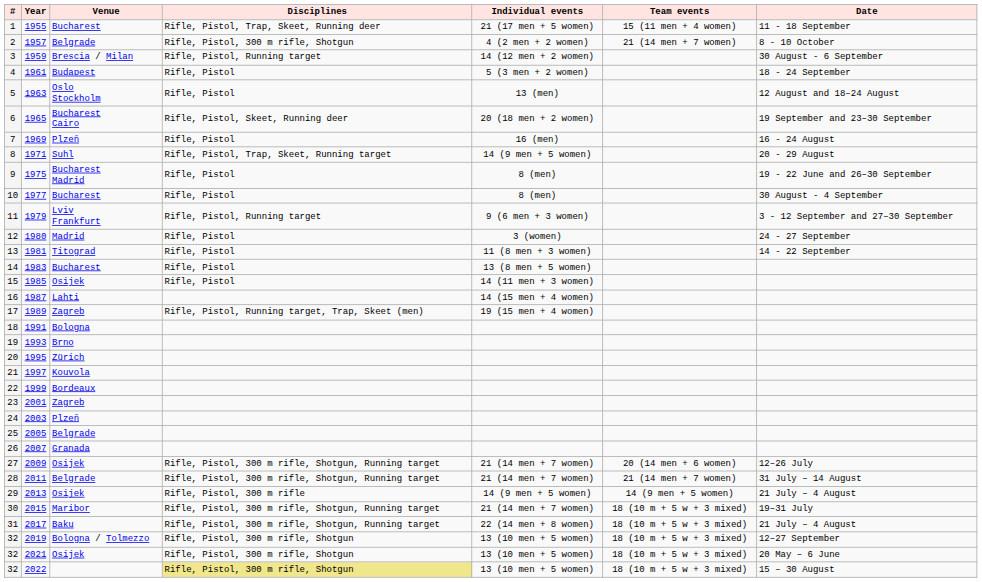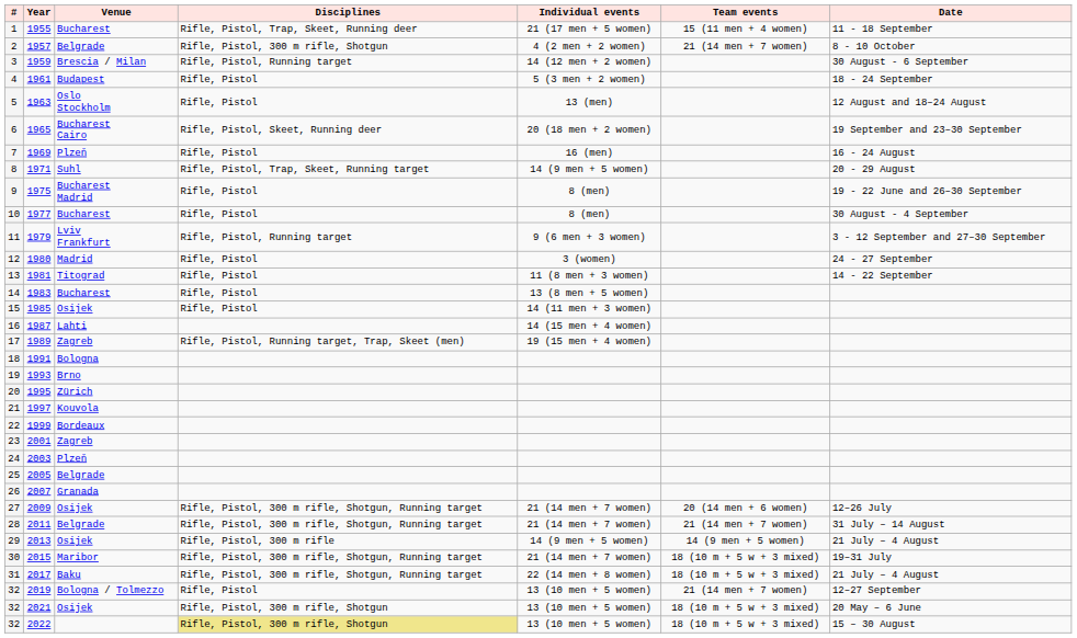 <table class="wikitable" width=100% style="font-size:90%; text-align:left;">
 <tr>
 <th style="background-color:MistyRose;">#</th>
 <th style="background-color:MistyRose;">Year</th>
 <th style="background-color:MistyRose;">Venue</th>
 <th style="background-color:MistyRose;">Disciplines</th>
 <th style="background-color:MistyRose;">Individual events</th>
 <th style="background-color:MistyRose;">Team events</th>
 <th style="background-color:MistyRose;">Date</th>
 </tr>
 <tr>
 <td align=center bgcolor=WhiteSmoke>1</td>
 <td align=center><a href='#'>1955</a></td>
 <td> <a href='#'>Bucharest</a></td>
 <td>Rifle, Pistol, Trap, Skeet, Running deer</td>
 <td align=center>21 (17 men + 5 women)</td>
 <td align=center>15 (11 men + 4 women)</td>
 <td>11 - 18 September</td>
 </tr>
 <tr>
 <td align=center bgcolor=WhiteSmoke>2</td>
 <td align=center><a href='#'>1957</a></td>
 <td> <a href='#'>Belgrade</a></td>
 <td>Rifle, Pistol, 300 m rifle, Shotgun</td>
 <td align=center>4 (2 men + 2 women)</td>
 <td align=center>21 (14 men + 7 women)</td>
 <td>8 - 10 October</td>
 </tr>
 <tr>
 <td align=center bgcolor=WhiteSmoke>3</td>
 <td align=center><a href='#'>1959</a></td>
 <td> <a href='#'>Brescia</a> / <a href='#'>Milan</a></td>
 <td>Rifle, Pistol, Running target</td>
 <td align=center>14 (12 men + 2 women)</td>
 <td></td>
 <td>30 August - 6 September</td>
 </tr>
 <tr>
 <td align=center bgcolor=WhiteSmoke>4</td>
 <td align=center><a href='#'>1961</a></td>
 <td> <a href='#'>Budapest</a></td>
 <td>Rifle, Pistol</td>
 <td align=center>5 (3 men + 2 women)</td>
 <td></td>
 <td>18 - 24 September</td>
 </tr>
 <tr>
 <td align=center bgcolor=WhiteSmoke>5</td>
 <td align=center><a href='#'>1963</a></td>
 <td> <a href='#'>Oslo</a><br> <a href='#'>Stockholm</a></td>
 <td>Rifle, Pistol</td>
 <td align=center>13 (men)</td>
 <td></td>
 <td>12 August and 18–24 August</td>
 </tr>
 <tr>
 <td align=center bgcolor=WhiteSmoke>6</td>
 <td align=center><a href='#'>1965</a></td>
 <td> <a href='#'>Bucharest</a><br> <a href='#'>Cairo</a></td>
 <td>Rifle, Pistol, Skeet, Running deer</td>
 <td align=center>20 (18 men + 2 women)</td>
 <td></td>
 <td>19 September and 23–30 September</td>
 </tr>
 <tr>
 <td align=center bgcolor=WhiteSmoke>7</td>
 <td align=center><a href='#'>1969</a></td>
 <td> <a href='#'>Plzeň</a></td>
 <td>Rifle, Pistol</td>
 <td align=center>16 (men)</td>
 <td></td>
 <td>16 - 24 August</td>
 </tr>
 <tr>
 <td align=center bgcolor=WhiteSmoke>8</td>
 <td align=center><a href='#'>1971</a></td>
 <td> <a href='#'>Suhl</a></td>
 <td>Rifle, Pistol, Trap, Skeet, Running target</td>
 <td align=center>14 (9 men + 5 women)</td>
 <td></td>
 <td>20 - 29 August</td>
 </tr>
 <tr>
 <td align=center bgcolor=WhiteSmoke>9</td>
 <td align=center><a href='#'>1975</a></td>
 <td> <a href='#'>Bucharest</a><br> <a href='#'>Madrid</a></td>
 <td>Rifle, Pistol</td>
 <td align=center>8 (men)</td>
 <td></td>
 <td>19 - 22 June and 26–30 September</td>
 </tr>
 <tr>
 <td align=center bgcolor=WhiteSmoke>10</td>
 <td align=center><a href='#'>1977</a></td>
 <td> <a href='#'>Bucharest</a></td>
 <td>Rifle, Pistol</td>
 <td align=center>8 (men)</td>
 <td></td>
 <td>30 August - 4 September</td>
 </tr>
 <tr>
 <td align=center bgcolor=WhiteSmoke>11</td>
 <td align=center><a href='#'>1979</a></td>
 <td> <a href='#'>Lviv</a><br> <a href='#'>Frankfurt</a></td>
 <td>Rifle, Pistol, Running target</td>
 <td align=center>9 (6 men + 3 women)</td>
 <td></td>
 <td>3 - 12 September and 27–30 September</td>
 </tr>
 <tr>
 <td align=center bgcolor=WhiteSmoke>12</td>
 <td align=center><a href='#'>1980</a></td>
 <td> <a href='#'>Madrid</a></td>
 <td>Rifle, Pistol</td>
 <td align=center>3 (women)</td>
 <td></td>
 <td>24 - 27 September</td>
 </tr>
 <tr>
 <td align=center bgcolor=WhiteSmoke>13</td>
 <td align=center><a href='#'>1981</a></td>
 <td> <a href='#'>Titograd</a></td>
 <td>Rifle, Pistol</td>
 <td align=center>11 (8 men + 3 women)</td>
 <td></td>
 <td>14 - 22 September</td>
 </tr>
 <tr>
 <td align=center bgcolor=WhiteSmoke>14</td>
 <td align=center><a href='#'>1983</a></td>
 <td> <a href='#'>Bucharest</a></td>
 <td>Rifle, Pistol</td>
 <td align=center>13 (8 men + 5 women)</td>
 <td></td>
 <td></td>
 </tr>
 <tr>
 <td align=center bgcolor=WhiteSmoke>15</td>
 <td align=center><a href='#'>1985</a></td>
 <td> <a href='#'>Osijek</a></td>
 <td>Rifle, Pistol</td>
 <td align=center>14 (11 men + 3 women)</td>
 <td></td>
 <td></td>
 </tr>
 <tr>
 <td align=center bgcolor=WhiteSmoke>16</td>
 <td align=center><a href='#'>1987</a></td>
 <td> <a href='#'>Lahti</a></td>
 <td></td>
 <td align=center>14 (15 men + 4 women)</td>
 <td></td>
 <td></td>
 </tr>
 <tr>
 <td align=center bgcolor=WhiteSmoke>17</td>
 <td align=center><a href='#'>1989</a></td>
 <td> <a href='#'>Zagreb</a></td>
 <td>Rifle, Pistol, Running target, Trap, Skeet (men)</td>
 <td align=center>19 (15 men + 4 women)</td>
 <td></td>
 <td></td>
 </tr>
 <tr>
 <td align=center bgcolor=WhiteSmoke>18</td>
 <td align=center><a href='#'>1991</a></td>
 <td> <a href='#'>Bologna</a></td>
 <td></td>
 <td></td>
 <td></td>
 <td></td>
 </tr>
 <tr>
 <td align=center bgcolor=WhiteSmoke>19</td>
 <td align=center><a href='#'>1993</a></td>
 <td> <a href='#'>Brno</a></td>
 <td></td>
 <td></td>
 <td></td>
 <td></td>
 </tr>
 <tr>
 <td align=center bgcolor=WhiteSmoke>20</td>
 <td align=center><a href='#'>1995</a></td>
 <td> <a href='#'>Zürich</a></td>
 <td></td>
 <td></td>
 <td></td>
 <td></td>
 </tr>
 <tr>
 <td align=center bgcolor=WhiteSmoke>21</td>
 <td align=center><a href='#'>1997</a></td>
 <td> <a href='#'>Kouvola</a></td>
 <td></td>
 <td></td>
 <td></td>
 <td></td>
 </tr>
 <tr>
 <td align=center bgcolor=WhiteSmoke>22</td>
 <td align=center><a href='#'>1999</a></td>
 <td> <a href='#'>Bordeaux</a></td>
 <td></td>
 <td></td>
 <td></td>
 <td></td>
 </tr>
 <tr>
 <td align=center bgcolor=WhiteSmoke>23</td>
 <td align=center><a href='#'>2001</a></td>
 <td> <a href='#'>Zagreb</a></td>
 <td></td>
 <td></td>
 <td></td>
 <td></td>
 </tr>
 <tr>
 <td align=center bgcolor=WhiteSmoke>24</td>
 <td align=center><a href='#'>2003</a></td>
 <td> <a href='#'>Plzeň</a></td>
 <td></td>
 <td></td>
 <td></td>
 <td></td>
 </tr>
 <tr>
 <td align=center bgcolor=WhiteSmoke>25</td>
 <td align=center><a href='#'>2005</a></td>
 <td> <a href='#'>Belgrade</a></td>
 <td></td>
 <td></td>
 <td></td>
 <td></td>
 </tr>
 <tr>
 <td align=center bgcolor=WhiteSmoke>26</td>
 <td align=center><a href='#'>2007</a></td>
 <td> <a href='#'>Granada</a></td>
 <td></td>
 <td></td>
 <td></td>
 <td></td>
 </tr>
 <tr>
 <td align=center bgcolor=WhiteSmoke>27</td>
 <td align=center><a href='#'>2009</a></td>
 <td> <a href='#'>Osijek</a></td>
 <td>Rifle, Pistol, 300 m rifle, Shotgun, Running target</td>
 <td align=center>21 (14 men + 7 women)</td>
 <td align=center>20 (14 men + 6 women)</td>
 <td>12–26 July</td>
 </tr>
 <tr>
 <td align=center bgcolor=WhiteSmoke>28</td>
 <td align=center><a href='#'>2011</a></td>
 <td> <a href='#'>Belgrade</a></td>
 <td>Rifle, Pistol, 300 m rifle, Shotgun, Running target</td>
 <td align=center>21 (14 men + 7 women)</td>
 <td align=center>21 (14 men + 7 women)</td>
 <td>31 July – 14 August</td>
 </tr>
 <tr>
 <td align=center bgcolor=WhiteSmoke>29</td>
 <td align=center><a href='#'>2013</a></td>
 <td> <a href='#'>Osijek</a></td>
 <td>Rifle, Pistol, 300 m rifle</td>
 <td align=center>14 (9 men + 5 women)</td>
 <td align=center>14 (9 men + 5 women)</td>
 <td>21 July – 4 August</td>
 </tr>
 <tr>
 <td align=center bgcolor=WhiteSmoke>30</td>
 <td align=center><a href='#'>2015</a></td>
 <td> <a href='#'>Maribor</a></td>
 <td>Rifle, Pistol, 300 m rifle, Shotgun, Running target</td>
 <td align=center>21 (14 men + 7 women)</td>
 <td align=center>18 (10 m + 5 w + 3 mixed)</td>
 <td>19–31 July</td>
 </tr>
 <tr>
 <td align=center bgcolor=WhiteSmoke>31</td>
 <td align=center><a href='#'>2017</a></td>
 <td> <a href='#'>Baku</a></td>
 <td>Rifle, Pistol, 300 m rifle, Shotgun, Running target</td>
 <td align=center>22 (14 men + 8 women)</td>
 <td align=center>18 (10 m + 5 w + 3 mixed)</td>
 <td>21 July – 4 August</td>
 </tr>
 <tr>
 <td align=center bgcolor=WhiteSmoke>32</td>
 <td align=center><a href='#'>2019</a></td>
 <td> <a href='#'>Bologna</a> / <a href='#'>Tolmezzo</a></td>
-<td>Rifle, Pistol, 300 m rifle, Shotgun</td>
+<td>Rifle, Pistol</td>
 <td align=center>13 (10 men + 5 women)</td>
-<td align=center>18 (10 m + 5 w + 3 mixed)</td>
+<td align=center>21 (14 men + 7 women)</td>
 <td>12–27 September</td>
 </tr>
 <tr>
 <td align=center bgcolor=WhiteSmoke>32</td>
 <td align=center><a href='#'>2021</a></td>
 <td> <a href='#'>Osijek</a></td>
 <td>Rifle, Pistol, 300 m rifle, Shotgun</td>
 <td align=center>13 (10 men + 5 women)</td>
 <td align=center>18 (10 m + 5 w + 3 mixed)</td>
 <td>20 May – 6 June</td>
 </tr>
 <tr>
 <td align=center bgcolor=WhiteSmoke>32</td>
 <td align=center><a href='#'>2022</a></td>
 <td> <a href='#'></a></td>
 <td style="background: khaki;">Rifle, Pistol, 300 m rifle, Shotgun</td>
 <td align=center>13 (10 men + 5 women)</td>
 <td align=center>18 (10 m + 5 w + 3 mixed)</td>
 <td>15 – 30 August</td>
 </tr>
 </table>
